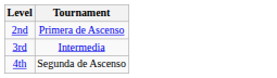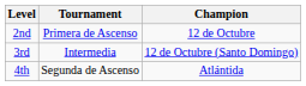 <table class="wikitable" style="text-align:center">
 <tr>
 <th>Level</th>
 <th>Tournament</th>
+<th>Champion</th>
 </tr>
 <tr>
 <td><a href='#'>2nd</a></td>
 <td><a href='#'>Primera de Ascenso</a></td>
+<td><a href='#'>12 de Octubre</a></td>
 </tr>
 <tr>
 <td><a href='#'>3rd</a></td>
 <td><a href='#'>Intermedia</a></td>
+<td><a href='#'>12 de Octubre (Santo Domingo)</a></td>
 </tr>
 <tr>
 <td><a href='#'>4th</a></td>
 <td>Segunda de Ascenso</td>
+<td><a href='#'>Atlántida</a></td>
 </tr>
 </table>
